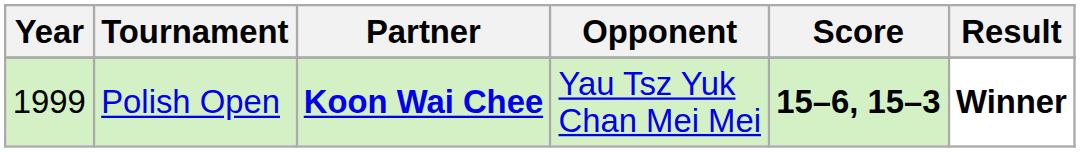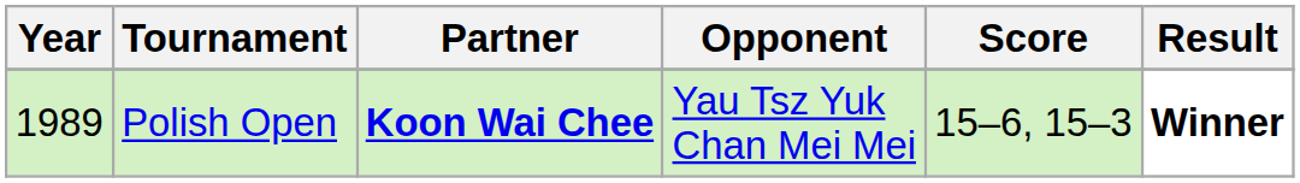 <table class="sortable wikitable" style="font-size: 90%;">
 <tr>
 <th>Year</th>
 <th>Tournament</th>
 <th>Partner</th>
 <th>Opponent</th>
 <th>Score</th>
 <th>Result</th>
 </tr>
 <tr>
 </tr>
 <tr style="background:#D4F1C5">
-<td align="center">1999</td>
+<td align="center">1989</td>
 <td align="left"><a href='#'>Polish Open</a></td>
 <td align="left"><strong> <a href='#'>Koon Wai Chee</a></strong></td>
 <td align="left"> <a href='#'>Yau Tsz Yuk</a> <br>  <a href='#'>Chan Mei Mei</a></td>
-<td align="left"><strong>15–6, 15–3</strong></td>
+<td align="left">15–6, 15–3</td>
 <td style="text-align:left; background:white"> <strong>Winner</strong></td>
 </tr>
 </table>
